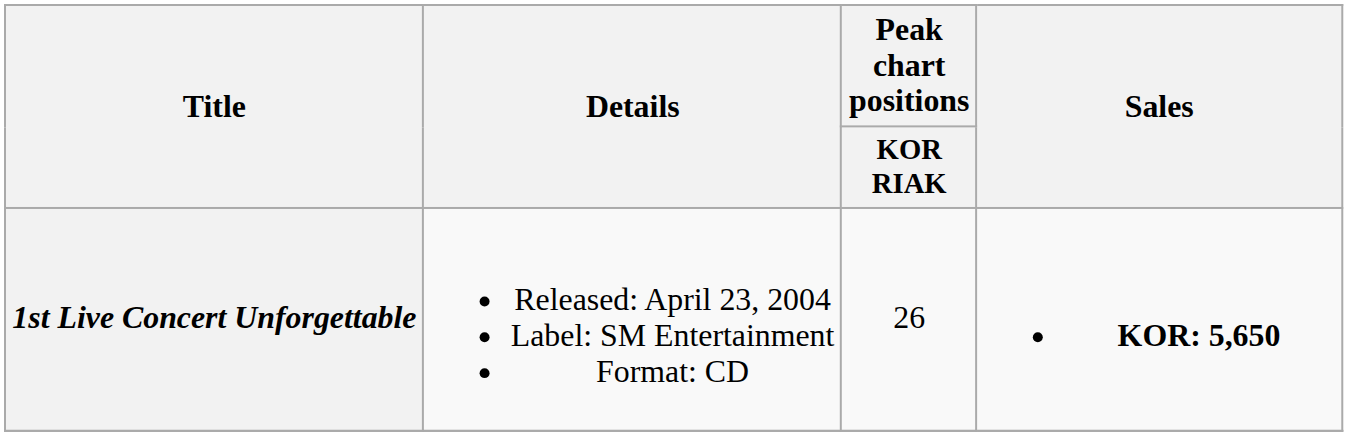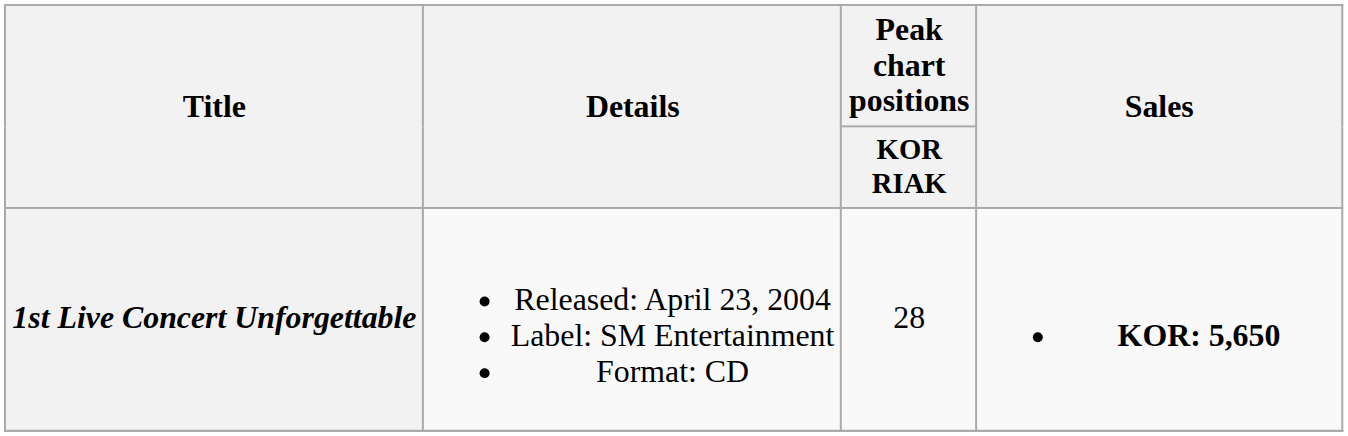 <table class="wikitable plainrowheaders" style="text-align:center;">
 <tr>
 <th scope="col" rowspan="2">Title</th>
 <th scope="col" rowspan="2">Details</th>
 <th colspan="1">Peak chart positions</th>
 <th scope="col" rowspan="2" style="width:11em;">Sales</th>
 </tr>
 <tr>
 <th style="width:3em;font-size:90%">KOR<br>RIAK<br></th>
 </tr>
 <tr>
 <th scope="row"><em>1st Live Concert Unforgettable</em></th>
 <td><br><ul><li>Released: April 23, 2004</li><li>Label: SM Entertainment</li><li>Format: CD</li></ul></td>
-<td>26</td>
+<td>28</td>
 <td><strong><br><ul><li>KOR: 5,650</li></ul></strong></td>
 </tr>
 <tr>
 </tr>
 </table>
